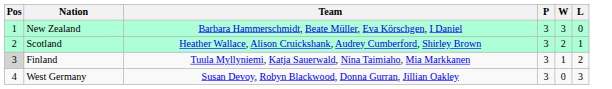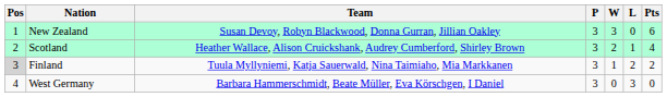 <table class="wikitable" style="font-size: 100%">
 <tr>
 <th width=20>Pos</th>
 <th width=150>Nation</th>
 <th width=650>Team</th>
 <th width=20>P</th>
 <th width=20>W</th>
 <th width=20>L</th>
+<th width=20>Pts</th>
 </tr>
 <tr align=center style="background: #ADFFD6;">
 <td>1</td>
 <td align="left"> New Zealand</td>
-<td><a href='#'>Barbara Hammerschmidt</a>, <a href='#'>Beate Müller</a>, <a href='#'>Eva Körschgen</a>, <a href='#'>I Daniel</a></td>
+<td><a href='#'>Susan Devoy</a>, <a href='#'>Robyn Blackwood</a>, <a href='#'>Donna Gurran</a>, <a href='#'>Jillian Oakley</a></td>
 <td>3</td>
 <td>3</td>
 <td>0</td>
+<td>6</td>
 </tr>
 <tr align=center style="background: #ADFFD6;">
 <td>2</td>
 <td align="left"> Scotland</td>
 <td><a href='#'>Heather Wallace</a>, <a href='#'>Alison Cruickshank</a>, <a href='#'>Audrey Cumberford</a>, <a href='#'>Shirley Brown</a></td>
 <td>3</td>
 <td>2</td>
 <td>1</td>
+<td>4</td>
 </tr>
 <tr align=center>
 <td style="background: lightgrey;">3</td>
 <td align="left"> Finland</td>
 <td><a href='#'>Tuula Myllyniemi</a>, <a href='#'>Katja Sauerwald</a>, <a href='#'>Nina Taimiaho</a>, <a href='#'>Mia Markkanen</a></td>
 <td>3</td>
 <td>1</td>
 <td>2</td>
+<td>2</td>
 </tr>
 <tr align=center>
 <td>4</td>
 <td align="left"> West Germany</td>
-<td><a href='#'>Susan Devoy</a>, <a href='#'>Robyn Blackwood</a>, <a href='#'>Donna Gurran</a>, <a href='#'>Jillian Oakley</a></td>
+<td><a href='#'>Barbara Hammerschmidt</a>, <a href='#'>Beate Müller</a>, <a href='#'>Eva Körschgen</a>, <a href='#'>I Daniel</a></td>
 <td>3</td>
 <td>0</td>
 <td>3</td>
+<td>0</td>
 </tr>
 </table>
